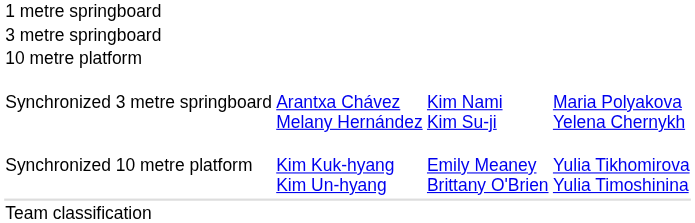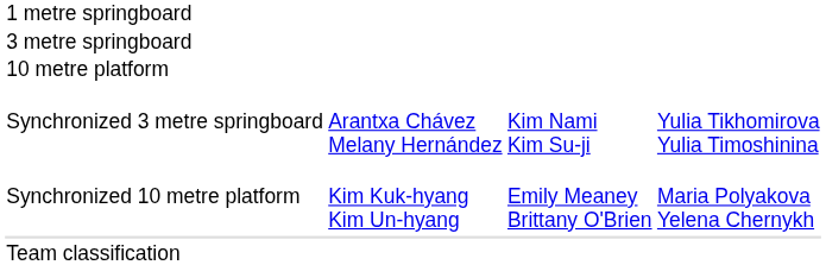 <table>
 <tr>
 <td>1 metre springboard<br></td>
 <td></td>
 <td></td>
 <td></td>
 </tr>
 <tr>
 <td>3 metre springboard<br></td>
 <td></td>
 <td></td>
 <td></td>
 </tr>
 <tr>
 <td>10 metre platform<br></td>
 <td></td>
 <td></td>
 <td></td>
 </tr>
 <tr>
 <td>Synchronized 3 metre springboard<br></td>
 <td><br><a href='#'>Arantxa Chávez</a><br><a href='#'>Melany Hernández</a></td>
 <td><br><a href='#'>Kim Nami</a><br><a href='#'>Kim Su-ji</a></td>
-<td><br><a href='#'>Maria Polyakova</a><br><a href='#'>Yelena Chernykh</a></td>
+<td><br><a href='#'>Yulia Tikhomirova</a><br><a href='#'>Yulia Timoshinina</a></td>
 </tr>
 <tr>
 <td>Synchronized 10 metre platform<br></td>
 <td><br><a href='#'>Kim Kuk-hyang</a><br><a href='#'>Kim Un-hyang</a></td>
 <td><br><a href='#'>Emily Meaney</a><br><a href='#'>Brittany O'Brien</a></td>
-<td><br><a href='#'>Yulia Tikhomirova</a><br><a href='#'>Yulia Timoshinina</a></td>
+<td><br><a href='#'>Maria Polyakova</a><br><a href='#'>Yelena Chernykh</a></td>
 </tr>
 <tr bgcolor=#DDDDDD>
 <td colspan=4></td>
 </tr>
 <tr>
 <td>Team classification<br></td>
 <td></td>
 <td></td>
 <td></td>
 </tr>
 </table>
